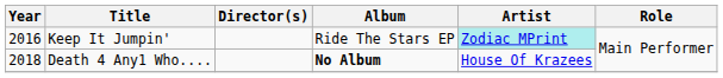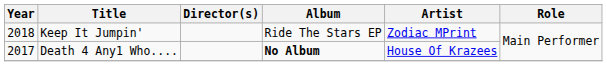 <table class="wikitable" border="1">
 <tr>
 <th>Year</th>
 <th>Title</th>
 <th>Director(s)</th>
 <th>Album</th>
 <th>Artist</th>
 <th>Role</th>
 </tr>
 <tr>
-<td>2016</td>
+<td>2018</td>
 <td>Keep It Jumpin'</td>
 <td></td>
 <td>Ride The Stars EP</td>
-<td style="background: paleturquoise;"><a href='#'>Zodiac MPrint</a></td>
+<td><a href='#'>Zodiac MPrint</a></td>
 <td rowspan="2">Main Performer</td>
 </tr>
 <tr>
-<td>2018</td>
+<td>2017</td>
 <td>Death 4 Any1 Who....</td>
 <td></td>
 <td><strong>No Album</strong></td>
 <td><a href='#'>House Of Krazees</a></td>
 </tr>
 <tr>
 </tr>
 </table>
